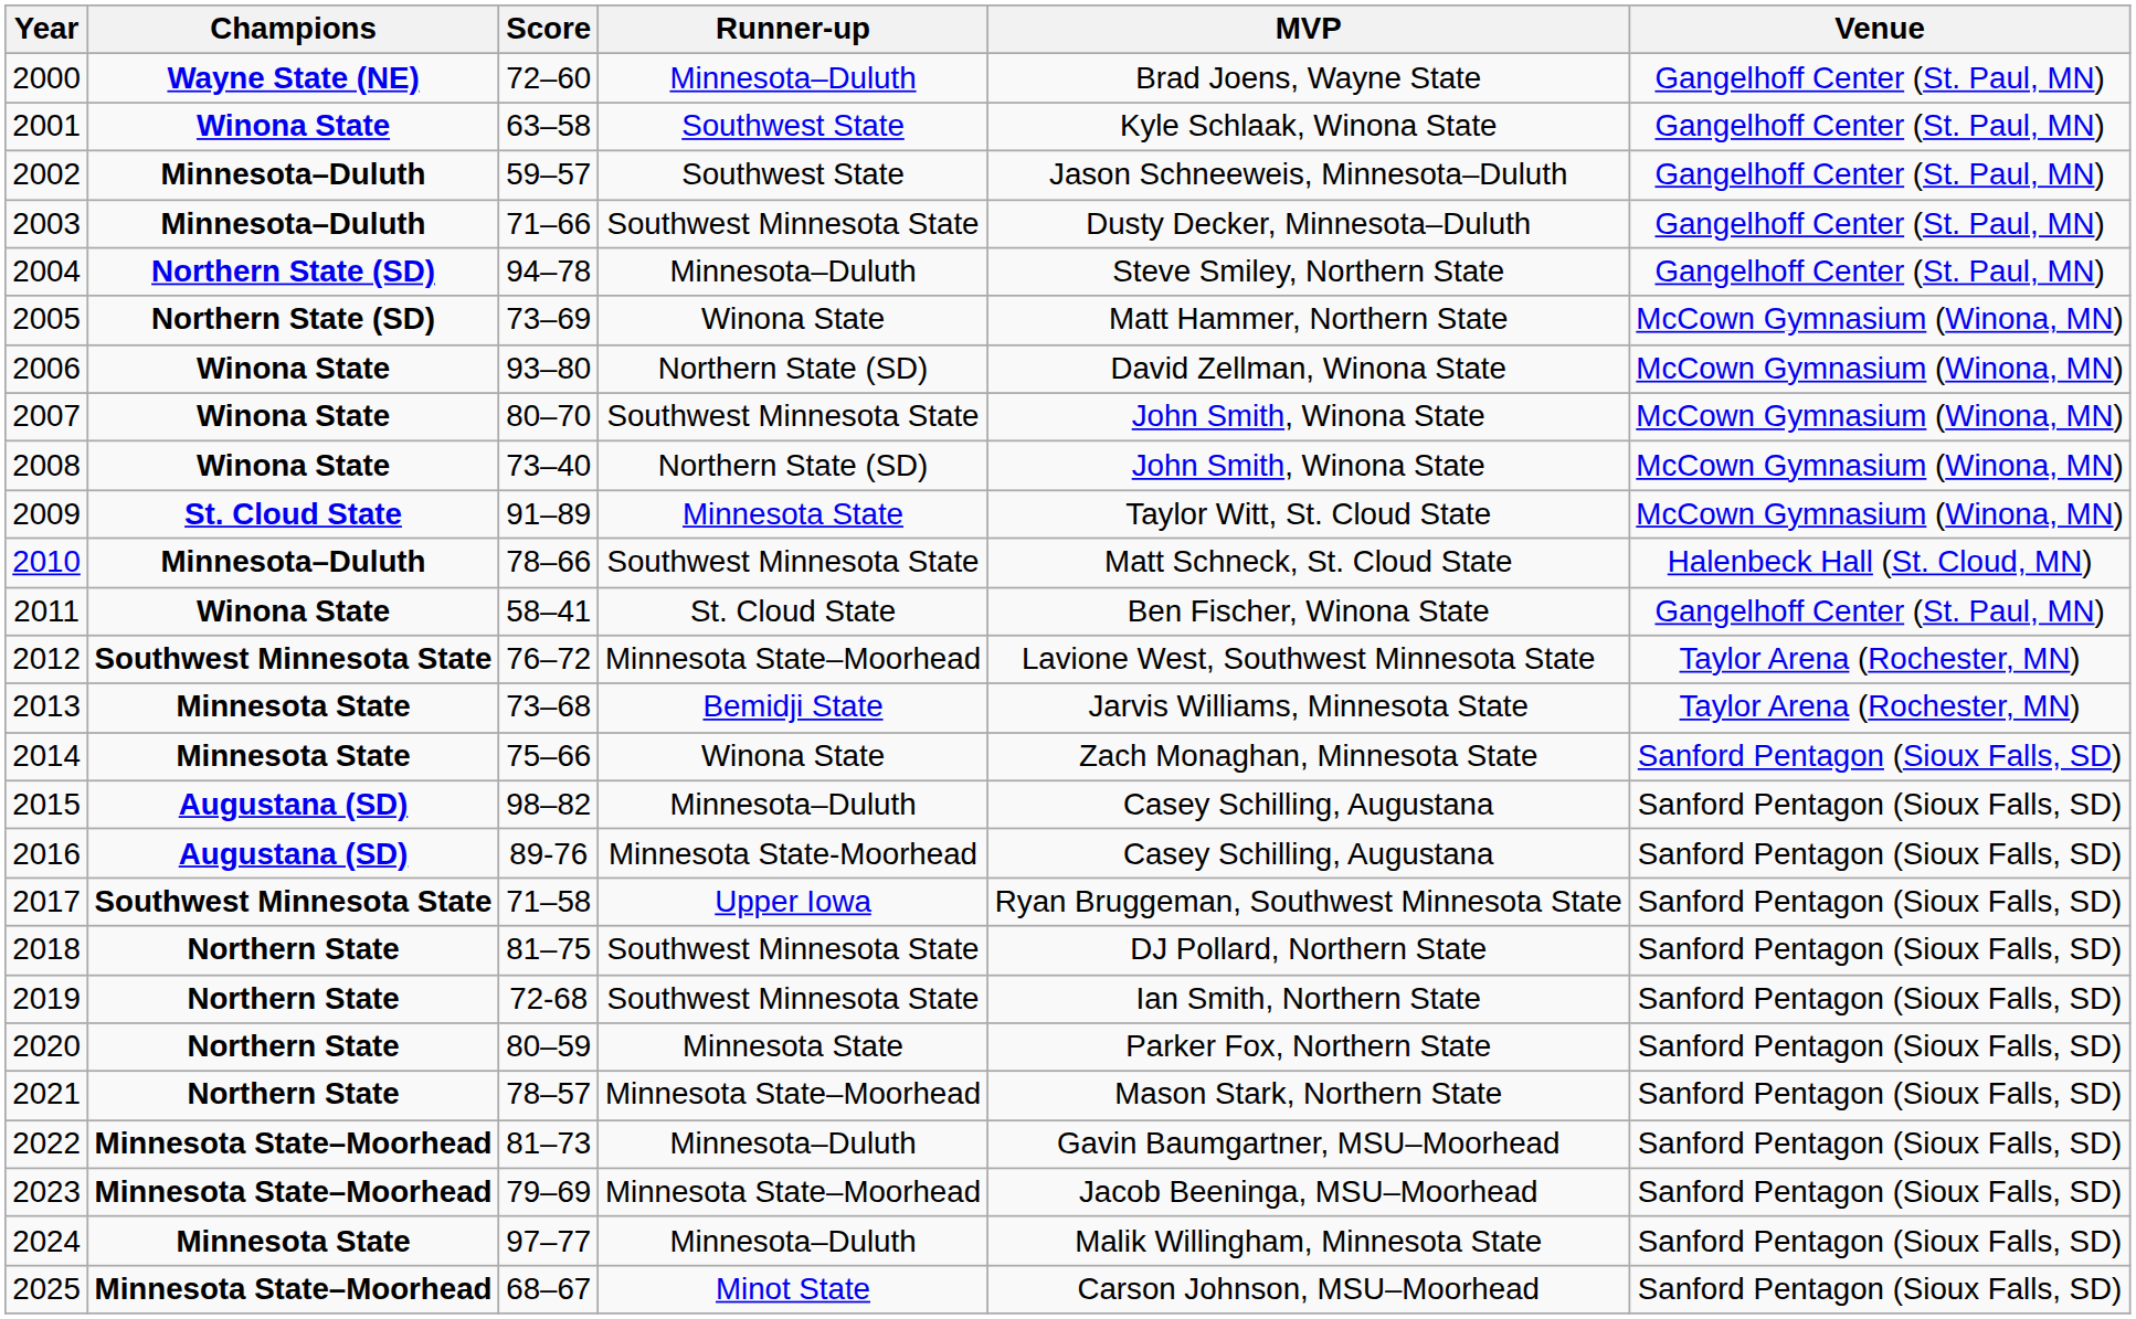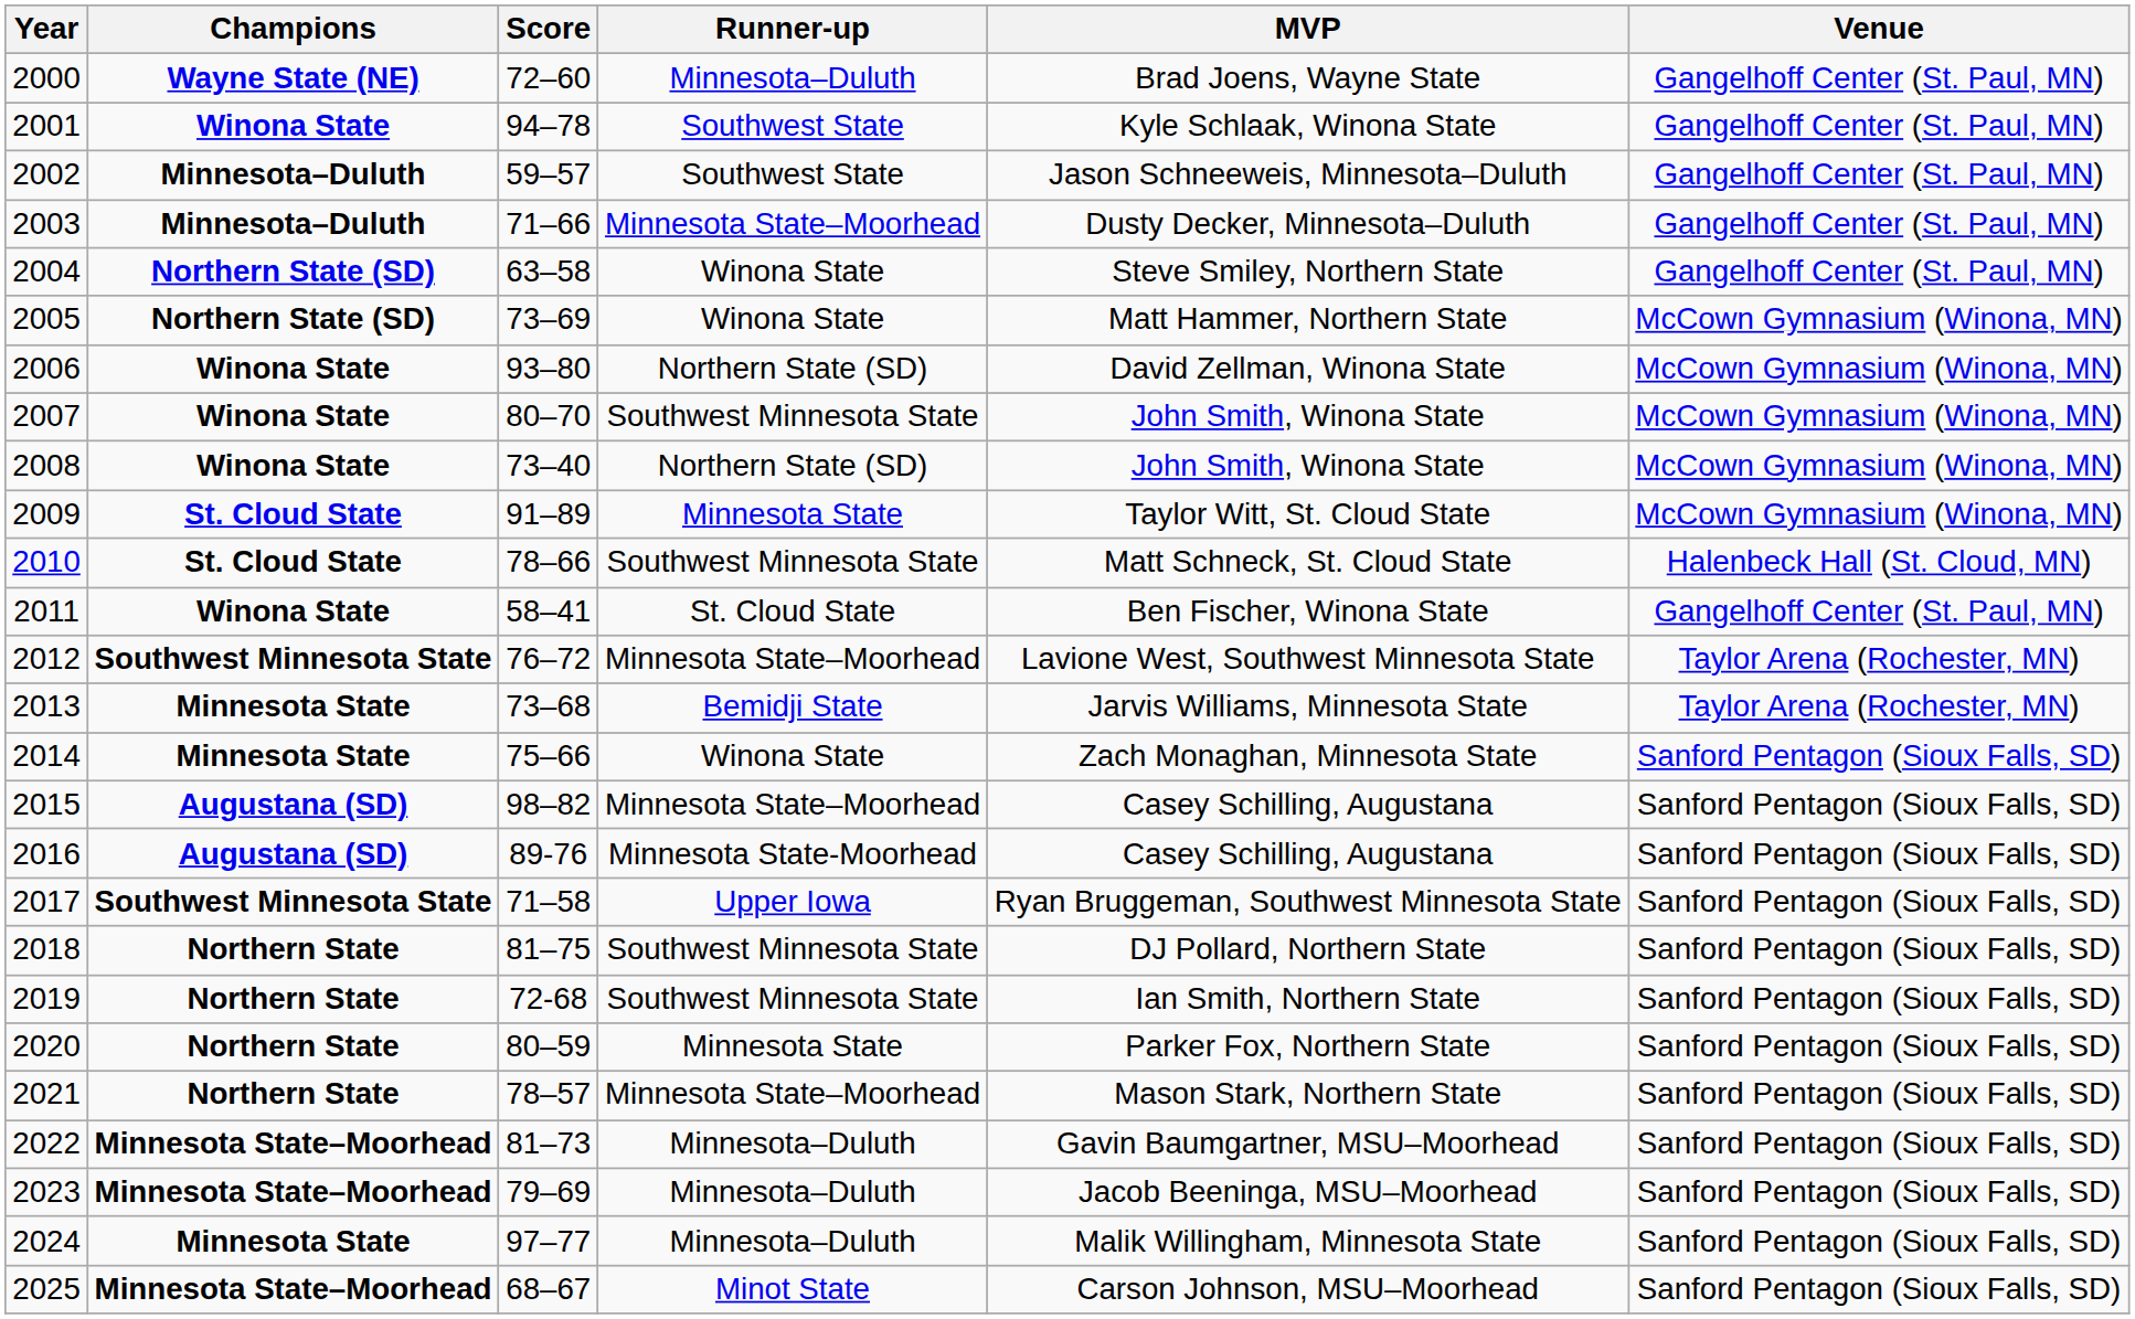 <table class="wikitable sortable">
 <tr>
 <th>Year</th>
 <th>Champions</th>
 <th>Score</th>
 <th>Runner-up</th>
 <th>MVP</th>
 <th>Venue</th>
 </tr>
 <tr align=center>
 <td>2000</td>
 <td><strong><a href='#'>Wayne State (NE)</a></strong></td>
 <td>72–60</td>
 <td><a href='#'>Minnesota–Duluth</a></td>
 <td>Brad Joens, Wayne State</td>
 <td><a href='#'>Gangelhoff Center</a> (<a href='#'>St. Paul, MN</a>)</td>
 </tr>
 <tr align=center>
 <td>2001</td>
 <td><strong><a href='#'>Winona State</a></strong></td>
-<td>63–58</td>
+<td>94–78</td>
 <td><a href='#'>Southwest State</a></td>
 <td>Kyle Schlaak, Winona State</td>
 <td><a href='#'>Gangelhoff Center</a> (<a href='#'>St. Paul, MN</a>)</td>
 </tr>
 <tr align=center>
 <td>2002</td>
 <td><strong>Minnesota–Duluth</strong></td>
 <td>59–57</td>
 <td>Southwest State</td>
 <td>Jason Schneeweis, Minnesota–Duluth</td>
 <td><a href='#'>Gangelhoff Center</a> (<a href='#'>St. Paul, MN</a>)</td>
 </tr>
 <tr align=center>
 <td>2003</td>
 <td><strong>Minnesota–Duluth</strong></td>
 <td>71–66</td>
-<td>Southwest Minnesota State</td>
+<td><a href='#'>Minnesota State–Moorhead</a></td>
 <td>Dusty Decker, Minnesota–Duluth</td>
 <td><a href='#'>Gangelhoff Center</a> (<a href='#'>St. Paul, MN</a>)</td>
 </tr>
 <tr align=center>
 <td>2004</td>
 <td><strong><a href='#'>Northern State (SD)</a></strong></td>
-<td>94–78</td>
-<td>Minnesota–Duluth</td>
+<td>63–58</td>
+<td>Winona State</td>
 <td>Steve Smiley, Northern State</td>
 <td><a href='#'>Gangelhoff Center</a> (<a href='#'>St. Paul, MN</a>)</td>
 </tr>
 <tr align=center>
 <td>2005</td>
 <td><strong>Northern State (SD)</strong></td>
 <td>73–69</td>
 <td>Winona State</td>
 <td>Matt Hammer, Northern State</td>
 <td><a href='#'>McCown Gymnasium</a> (<a href='#'>Winona, MN</a>)</td>
 </tr>
 <tr align=center>
 <td>2006</td>
 <td><strong>Winona State</strong></td>
 <td>93–80</td>
 <td>Northern State (SD)</td>
 <td>David Zellman, Winona State</td>
 <td><a href='#'>McCown Gymnasium</a> (<a href='#'>Winona, MN</a>)</td>
 </tr>
 <tr align=center>
 <td>2007</td>
 <td><strong>Winona State</strong></td>
 <td>80–70</td>
 <td>Southwest Minnesota State</td>
 <td><a href='#'>John Smith</a>, Winona State</td>
 <td><a href='#'>McCown Gymnasium</a> (<a href='#'>Winona, MN</a>)</td>
 </tr>
 <tr align=center>
 <td>2008</td>
 <td><strong>Winona State</strong></td>
 <td>73–40</td>
 <td>Northern State (SD)</td>
 <td><a href='#'>John Smith</a>, Winona State</td>
 <td><a href='#'>McCown Gymnasium</a> (<a href='#'>Winona, MN</a>)</td>
 </tr>
 <tr align=center>
 <td>2009</td>
 <td><strong><a href='#'>St. Cloud State</a></strong></td>
 <td>91–89</td>
 <td><a href='#'>Minnesota State</a></td>
 <td>Taylor Witt, St. Cloud State</td>
 <td><a href='#'>McCown Gymnasium</a> (<a href='#'>Winona, MN</a>)</td>
 </tr>
 <tr align=center>
 <td><a href='#'>2010</a></td>
-<td><strong>Minnesota–Duluth</strong></td>
+<td><strong>St. Cloud State</strong></td>
 <td>78–66</td>
 <td>Southwest Minnesota State</td>
 <td>Matt Schneck, St. Cloud State</td>
 <td><a href='#'>Halenbeck Hall</a> (<a href='#'>St. Cloud, MN</a>)</td>
 </tr>
 <tr align=center>
 <td>2011</td>
 <td><strong>Winona State</strong></td>
 <td>58–41</td>
 <td>St. Cloud State</td>
 <td>Ben Fischer, Winona State</td>
 <td><a href='#'>Gangelhoff Center</a> (<a href='#'>St. Paul, MN</a>)</td>
 </tr>
 <tr align=center>
 <td>2012</td>
 <td><strong>Southwest Minnesota State</strong></td>
 <td>76–72</td>
 <td>Minnesota State–Moorhead</td>
 <td>Lavione West, Southwest Minnesota State</td>
 <td><a href='#'>Taylor Arena</a> (<a href='#'>Rochester, MN</a>)</td>
 </tr>
 <tr align=center>
 <td>2013</td>
 <td><strong>Minnesota State</strong></td>
 <td>73–68</td>
 <td><a href='#'>Bemidji State</a></td>
 <td>Jarvis Williams, Minnesota State</td>
 <td><a href='#'>Taylor Arena</a> (<a href='#'>Rochester, MN</a>)</td>
 </tr>
 <tr align=center>
 <td>2014</td>
 <td><strong>Minnesota State</strong></td>
 <td>75–66</td>
 <td>Winona State</td>
 <td>Zach Monaghan, Minnesota State</td>
 <td><a href='#'>Sanford Pentagon</a> (<a href='#'>Sioux Falls, SD</a>)</td>
 </tr>
 <tr align=center>
 <td>2015</td>
 <td><strong><a href='#'>Augustana (SD)</a></strong></td>
 <td>98–82</td>
-<td>Minnesota–Duluth</td>
+<td>Minnesota State–Moorhead</td>
 <td>Casey Schilling, Augustana</td>
 <td>Sanford Pentagon (Sioux Falls, SD)</td>
 </tr>
 <tr align=center>
 <td>2016</td>
 <td><strong><a href='#'>Augustana (SD)</a></strong></td>
 <td>89-76</td>
 <td>Minnesota State-Moorhead</td>
 <td>Casey Schilling, Augustana</td>
 <td>Sanford Pentagon (Sioux Falls, SD)</td>
 </tr>
 <tr align=center>
 <td>2017</td>
 <td><strong>Southwest Minnesota State</strong></td>
 <td>71–58</td>
 <td><a href='#'>Upper Iowa</a></td>
 <td>Ryan Bruggeman, Southwest Minnesota State</td>
 <td>Sanford Pentagon (Sioux Falls, SD)</td>
 </tr>
 <tr align=center>
 <td>2018</td>
 <td><strong>Northern State</strong></td>
 <td>81–75</td>
 <td>Southwest Minnesota State</td>
 <td>DJ Pollard, Northern State</td>
 <td>Sanford Pentagon (Sioux Falls, SD)</td>
 </tr>
 <tr align=center>
 <td>2019</td>
 <td><strong>Northern State</strong></td>
 <td>72-68</td>
 <td>Southwest Minnesota State</td>
 <td>Ian Smith, Northern State</td>
 <td>Sanford Pentagon (Sioux Falls, SD)</td>
 </tr>
 <tr align=center>
 <td>2020</td>
 <td><strong>Northern State</strong></td>
 <td>80–59</td>
 <td>Minnesota State</td>
 <td>Parker Fox, Northern State</td>
 <td>Sanford Pentagon (Sioux Falls, SD)</td>
 </tr>
 <tr align=center>
 <td>2021</td>
 <td><strong>Northern State</strong></td>
 <td>78–57</td>
 <td>Minnesota State–Moorhead</td>
 <td>Mason Stark, Northern State</td>
 <td>Sanford Pentagon (Sioux Falls, SD)</td>
 </tr>
 <tr align=center>
 <td>2022</td>
 <td><strong>Minnesota State–Moorhead</strong></td>
 <td>81–73</td>
 <td>Minnesota–Duluth</td>
 <td>Gavin Baumgartner, MSU–Moorhead</td>
 <td>Sanford Pentagon (Sioux Falls, SD)</td>
 </tr>
 <tr align=center>
 <td>2023</td>
 <td><strong>Minnesota State–Moorhead</strong></td>
 <td>79–69</td>
-<td>Minnesota State–Moorhead</td>
+<td>Minnesota–Duluth</td>
 <td>Jacob Beeninga, MSU–Moorhead</td>
 <td>Sanford Pentagon (Sioux Falls, SD)</td>
 </tr>
 <tr align=center>
 <td>2024</td>
 <td><strong>Minnesota State</strong></td>
 <td>97–77</td>
 <td>Minnesota–Duluth</td>
 <td>Malik Willingham, Minnesota State</td>
 <td>Sanford Pentagon (Sioux Falls, SD)</td>
 </tr>
 <tr align=center>
 <td>2025</td>
 <td><strong>Minnesota State–Moorhead</strong></td>
 <td>68–67</td>
 <td><a href='#'>Minot State</a></td>
 <td>Carson Johnson, MSU–Moorhead</td>
 <td>Sanford Pentagon (Sioux Falls, SD)</td>
 </tr>
 </table>
